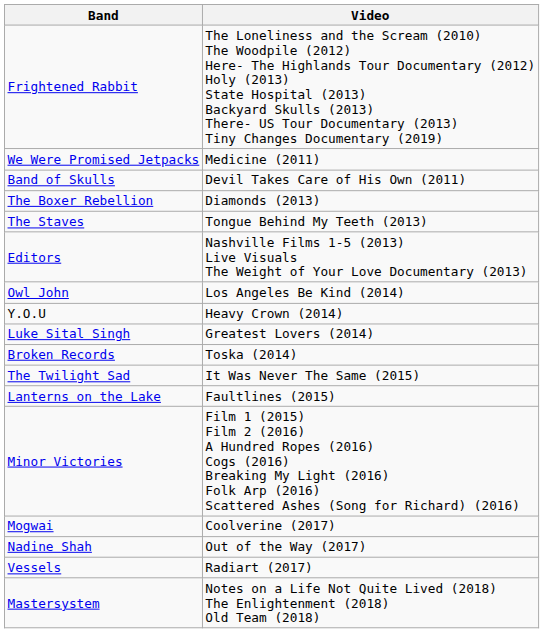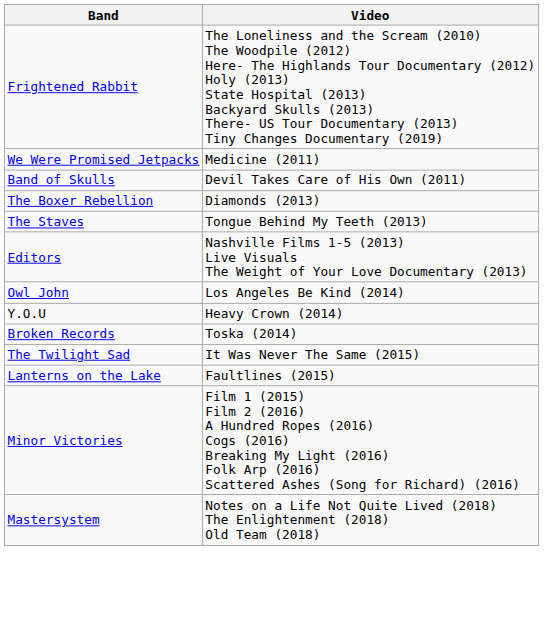 <table class="wikitable">
 <tr>
 <th>Band</th>
 <th>Video</th>
 </tr>
 <tr>
 <td><a href='#'>Frightened Rabbit</a></td>
 <td>The Loneliness and the Scream (2010)<br>The Woodpile (2012)<br>Here- The Highlands Tour Documentary (2012)<br>Holy (2013)<br>State Hospital (2013)<br>Backyard Skulls (2013)<br>There- US Tour Documentary (2013)<br>Tiny Changes Documentary (2019)</td>
 </tr>
 <tr>
 <td><a href='#'>We Were Promised Jetpacks</a></td>
 <td>Medicine (2011)</td>
 </tr>
 <tr>
 <td><a href='#'>Band of Skulls</a></td>
 <td>Devil Takes Care of His Own (2011)</td>
 </tr>
 <tr>
 <td><a href='#'>The Boxer Rebellion</a></td>
 <td>Diamonds (2013)</td>
 </tr>
 <tr>
 <td><a href='#'>The Staves</a></td>
 <td>Tongue Behind My Teeth (2013)</td>
 </tr>
 <tr>
 <td><a href='#'>Editors</a></td>
 <td>Nashville Films 1-5 (2013)<br>Live Visuals<br>The Weight of Your Love Documentary (2013)</td>
 </tr>
 <tr>
 <td><a href='#'>Owl John</a></td>
 <td>Los Angeles Be Kind (2014)</td>
 </tr>
 <tr>
 <td>Y.O.U</td>
 <td>Heavy Crown (2014)</td>
 </tr>
 <tr>
-<td><a href='#'>Luke Sital Singh</a></td>
-<td>Greatest Lovers (2014)</td>
-</tr>
-<tr>
 <td><a href='#'>Broken Records</a></td>
 <td>Toska (2014)</td>
 </tr>
 <tr>
 <td><a href='#'>The Twilight Sad</a></td>
 <td>It Was Never The Same (2015)</td>
 </tr>
 <tr>
 <td><a href='#'>Lanterns on the Lake</a></td>
 <td>Faultlines (2015)</td>
 </tr>
 <tr>
 <td><a href='#'>Minor Victories</a></td>
 <td>Film 1 (2015)<br>Film 2 (2016)<br>A Hundred Ropes (2016)<br>Cogs (2016)<br>Breaking My Light (2016)<br>Folk Arp (2016)<br>Scattered Ashes (Song for Richard) (2016)</td>
 </tr>
 <tr>
-<td><a href='#'>Mogwai</a></td>
-<td>Coolverine (2017)</td>
-</tr>
-<tr>
-<td><a href='#'>Nadine Shah</a></td>
-<td>Out of the Way (2017)</td>
-</tr>
-<tr>
-<td><a href='#'>Vessels</a></td>
-<td>Radiart (2017)</td>
-</tr>
-<tr>
 <td><a href='#'>Mastersystem</a></td>
 <td>Notes on a Life Not Quite Lived (2018)<br>The Enlightenment (2018)<br>Old Team (2018)</td>
 </tr>
 </table>
